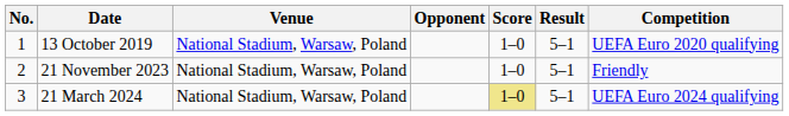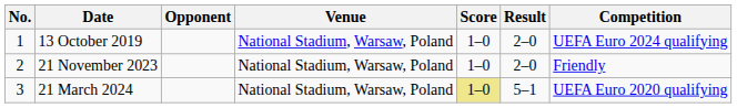 <table class="wikitable sortable">
 <tr>
 <th scope="col">No.</th>
 <th scope="col" data-sort-type="date">Date</th>
+<th scope="col">Opponent</th>
 <th scope="col">Venue</th>
-<th scope="col">Opponent</th>
 <th scope="col">Score</th>
 <th scope="col">Result</th>
 <th scope="col">Competition</th>
 </tr>
 <tr>
 <td align="center">1</td>
 <td>13 October 2019</td>
+<td></td>
 <td><a href='#'>National Stadium</a>, <a href='#'>Warsaw</a>, Poland</td>
-<td></td>
 <td align="center">1–0</td>
-<td align="center">5–1</td>
-<td><a href='#'>UEFA Euro 2020 qualifying</a></td>
+<td align="center">2–0</td>
+<td><a href='#'>UEFA Euro 2024 qualifying</a></td>
 </tr>
 <tr>
 <td align="center">2</td>
 <td>21 November 2023</td>
+<td></td>
 <td>National Stadium, Warsaw, Poland</td>
-<td></td>
 <td align="center">1–0</td>
-<td align="center">5–1</td>
+<td align="center">2–0</td>
 <td><a href='#'>Friendly</a></td>
 </tr>
 <tr>
 <td align="center">3</td>
 <td>21 March 2024</td>
+<td></td>
 <td>National Stadium, Warsaw, Poland</td>
-<td></td>
 <td align="center" style="background: khaki;">1–0</td>
 <td align="center">5–1</td>
-<td><a href='#'>UEFA Euro 2024 qualifying</a></td>
+<td><a href='#'>UEFA Euro 2020 qualifying</a></td>
 </tr>
 </table>
